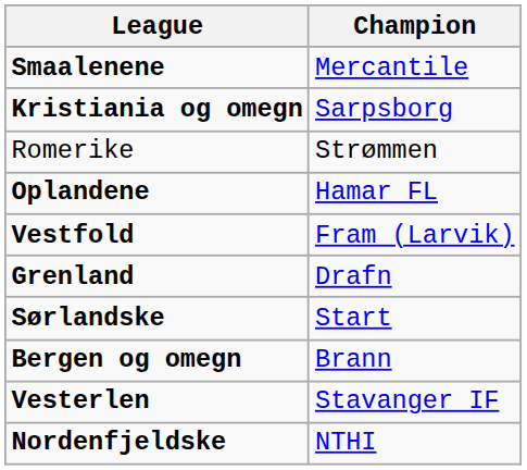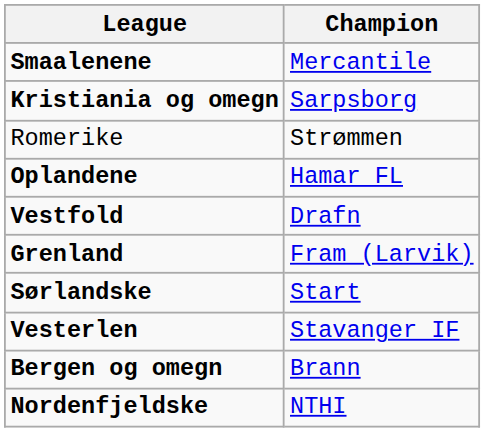 <table class="wikitable">
 <tr>
 <th>League</th>
 <th>Champion</th>
 </tr>
 <tr>
 <td><strong>Smaalenene</strong></td>
 <td><a href='#'>Mercantile</a></td>
 </tr>
 <tr>
 <td><strong>Kristiania og omegn</strong></td>
 <td><a href='#'>Sarpsborg</a></td>
 </tr>
 <tr>
 <td>Romerike</td>
 <td>Strømmen</td>
 </tr>
 <tr>
 <td><strong>Oplandene</strong></td>
 <td><a href='#'>Hamar FL</a></td>
 </tr>
 <tr>
 <td><strong>Vestfold</strong></td>
-<td><a href='#'>Fram (Larvik)</a></td>
+<td><a href='#'>Drafn</a></td>
 </tr>
 <tr>
 <td><strong>Grenland</strong></td>
-<td><a href='#'>Drafn</a></td>
+<td><a href='#'>Fram (Larvik)</a></td>
 </tr>
 <tr>
 <td><strong>Sørlandske</strong></td>
 <td><a href='#'>Start</a></td>
 </tr>
 <tr>
+<td><strong>Vesterlen</strong></td>
+<td><a href='#'>Stavanger IF</a></td>
+</tr>
+<tr>
 <td><strong>Bergen og omegn</strong></td>
 <td><a href='#'>Brann</a></td>
-</tr>
-<tr>
-<td><strong>Vesterlen</strong></td>
-<td><a href='#'>Stavanger IF</a></td>
 </tr>
 <tr>
 <td><strong>Nordenfjeldske</strong></td>
 <td><a href='#'>NTHI</a></td>
 </tr>
 </table>
